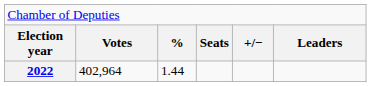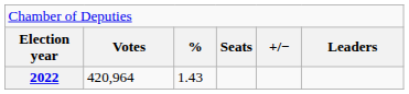 <table class=wikitable style="width:50%; border:1px #AAAAFF solid">
 <tr>
 <td colspan=6><a href='#'>Chamber of Deputies</a></td>
 </tr>
 <tr>
 <th width=13%>Election year</th>
 <th width=16%>Votes</th>
 <th width=6%>%</th>
 <th width=1%>Seats</th>
 <th width=8%>+/−</th>
 <th width=18%>Leaders</th>
 </tr>
 <tr>
 <th><a href='#'>2022</a></th>
-<td>402,964</td>
-<td>1.44</td>
+<td>420,964</td>
+<td>1.43</td>
 <td></td>
 <td></td>
 <td></td>
 </tr>
 </table>
